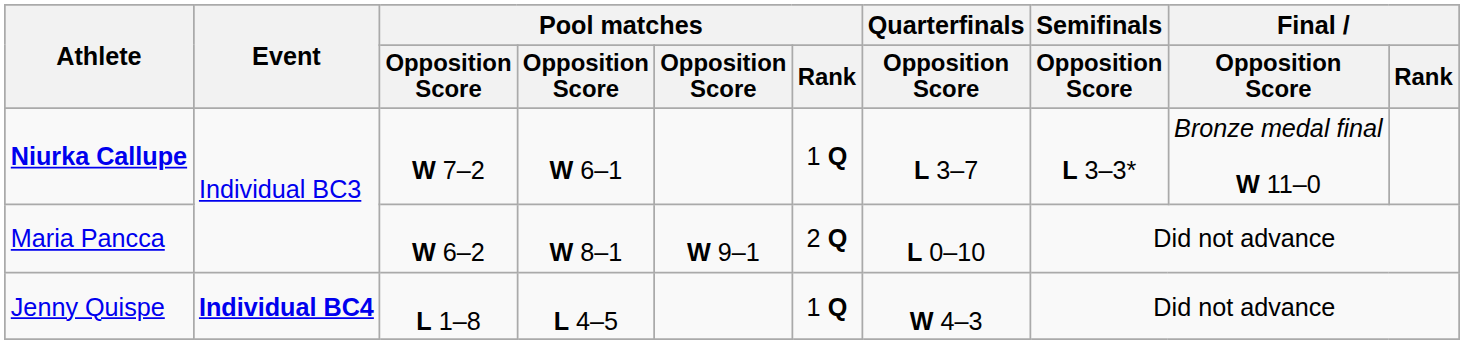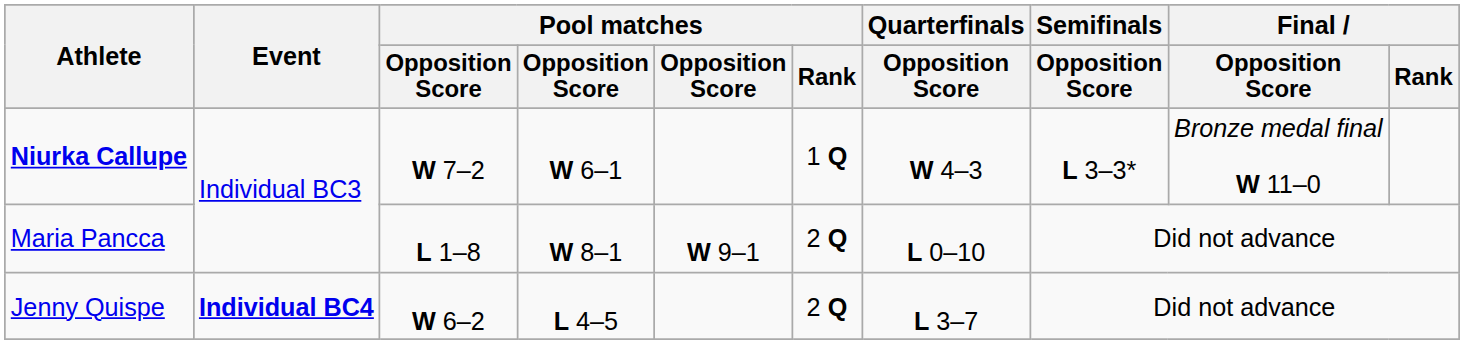 <table class=wikitable style="font-size:90%">
 <tr>
 <th rowspan="2">Athlete</th>
 <th rowspan="2">Event</th>
 <th colspan="4">Pool matches</th>
 <th>Quarterfinals</th>
 <th>Semifinals</th>
 <th colspan=2>Final / </th>
 </tr>
 <tr style="font-size:95%">
 <th>Opposition<br>Score</th>
 <th>Opposition<br>Score</th>
 <th>Opposition<br>Score</th>
 <th>Rank</th>
 <th>Opposition<br>Score</th>
 <th>Opposition<br>Score</th>
 <th>Opposition<br>Score</th>
 <th>Rank</th>
 </tr>
 <tr align=center>
 <td align=left><strong><a href='#'>Niurka Callupe</a></strong></td>
 <td align=left rowspan=2><a href='#'>Individual BC3</a></td>
 <td><br><strong>W</strong> 7–2</td>
 <td><br><strong>W</strong> 6–1</td>
 <td></td>
 <td>1 <strong>Q</strong></td>
-<td><br><strong>L</strong> 3–7</td>
+<td><br><strong>W</strong> 4–3</td>
 <td><br><strong>L</strong> 3–3*</td>
 <td><em>Bronze medal final</em><br><br><strong>W</strong> 11–0</td>
 <td></td>
 </tr>
 <tr align=center>
 <td align=left><a href='#'>Maria Pancca</a></td>
-<td><br><strong>W</strong> 6–2</td>
+<td><br><strong>L</strong> 1–8</td>
 <td><br><strong>W</strong> 8–1</td>
 <td><br><strong>W</strong> 9–1</td>
 <td>2 <strong>Q</strong></td>
 <td><br><strong>L</strong> 0–10</td>
 <td colspan=3>Did not advance</td>
 </tr>
 <tr align=center>
 <td align=left><a href='#'>Jenny Quispe</a></td>
 <td align=left><strong><a href='#'>Individual BC4</a></strong></td>
-<td><br><strong>L</strong> 1–8</td>
+<td><br><strong>W</strong> 6–2</td>
 <td><br><strong>L</strong> 4–5</td>
 <td></td>
-<td>1 <strong>Q</strong></td>
-<td><br><strong>W</strong> 4–3</td>
+<td>2 <strong>Q</strong></td>
+<td><br><strong>L</strong> 3–7</td>
 <td colspan=3>Did not advance</td>
 </tr>
 </table>
